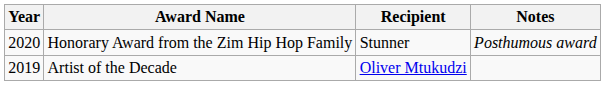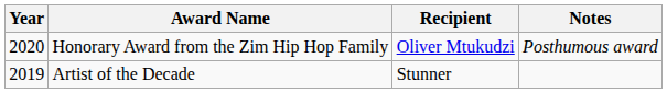 <table class="wikitable">
 <tr>
 <th>Year</th>
 <th>Award Name</th>
 <th>Recipient</th>
 <th>Notes</th>
 </tr>
 <tr>
 <td>2020</td>
 <td>Honorary Award from the Zim Hip Hop Family</td>
-<td>Stunner</td>
+<td><a href='#'>Oliver Mtukudzi</a></td>
 <td><em>Posthumous award</em></td>
 </tr>
 <tr>
 <td>2019</td>
 <td>Artist of the Decade</td>
-<td><a href='#'>Oliver Mtukudzi</a></td>
+<td>Stunner</td>
 <td></td>
 </tr>
 </table>
